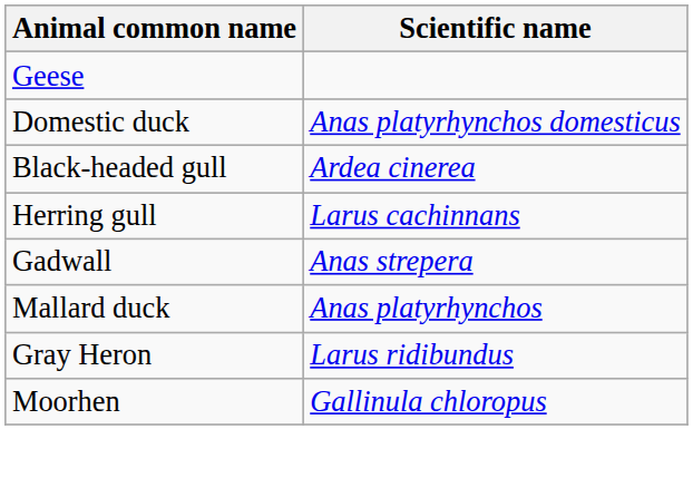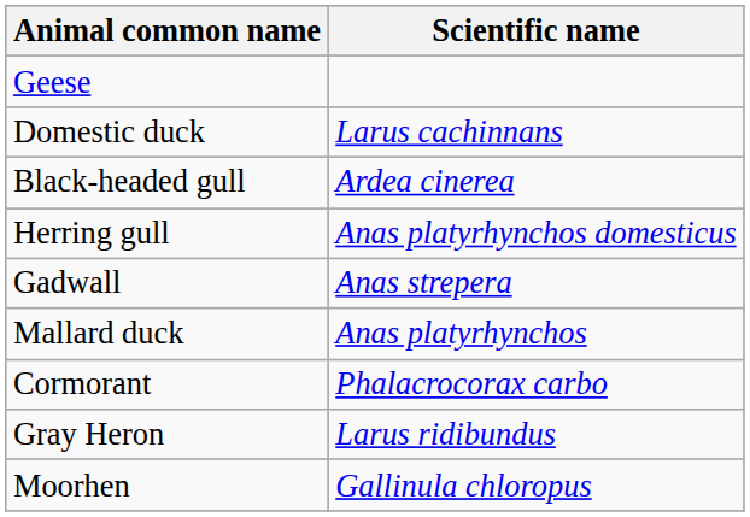 <table class="wikitable">
 <tr>
 <th>Animal common name</th>
 <th>Scientific name</th>
 </tr>
 <tr>
 <td><a href='#'>Geese</a></td>
 <td> </td>
 </tr>
 <tr>
 <td>Domestic duck</td>
-<td><em><a href='#'>Anas platyrhynchos domesticus</a></em></td>
+<td><em><a href='#'>Larus cachinnans</a></em></td>
 </tr>
 <tr>
 <td>Black-headed gull</td>
 <td><em><a href='#'>Ardea cinerea</a></em></td>
 </tr>
 <tr>
 <td>Herring gull</td>
-<td><em><a href='#'>Larus cachinnans</a></em></td>
+<td><em><a href='#'>Anas platyrhynchos domesticus</a></em></td>
 </tr>
 <tr>
 <td>Gadwall</td>
 <td><em><a href='#'>Anas strepera</a></em></td>
 </tr>
 <tr>
 <td>Mallard duck</td>
 <td><em><a href='#'>Anas platyrhynchos</a></em></td>
 </tr>
 <tr>
+<td>Cormorant</td>
+<td><em><a href='#'>Phalacrocorax carbo</a></em></td>
+</tr>
+<tr>
 <td>Gray Heron</td>
 <td><em><a href='#'>Larus ridibundus</a></em></td>
 </tr>
 <tr>
 <td>Moorhen</td>
 <td><em><a href='#'>Gallinula chloropus</a></em></td>
 </tr>
 </table>
